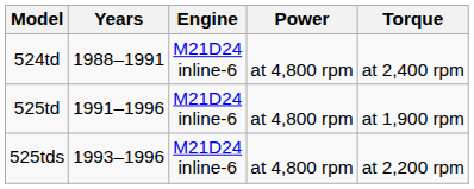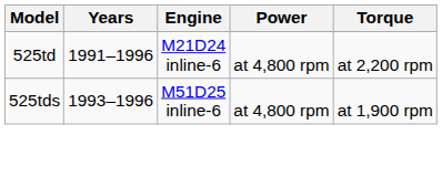 <table class="wikitable sortable" style="text-align: center;">
 <tr style="vertical-align:middle;">
 <th>Model</th>
 <th>Years</th>
 <th>Engine</th>
 <th>Power</th>
 <th>Torque</th>
 </tr>
 <tr>
-<td>524td</td>
-<td>1988–1991</td>
-<td><a href='#'>M21D24</a> <br> inline-6</td>
-<td> <br> at 4,800 rpm</td>
-<td> <br> at 2,400 rpm</td>
-</tr>
-<tr>
 <td>525td</td>
 <td>1991–1996</td>
 <td><a href='#'>M21D24</a> <br> inline-6</td>
 <td> <br> at 4,800 rpm</td>
-<td> <br> at 1,900 rpm</td>
+<td> <br> at 2,200 rpm</td>
 </tr>
 <tr>
 <td>525tds</td>
 <td>1993–1996</td>
-<td><a href='#'>M21D24</a> <br> inline-6</td>
+<td><a href='#'>M51D25</a> <br> inline-6</td>
 <td> <br> at 4,800 rpm</td>
-<td> <br> at 2,200 rpm</td>
+<td> <br> at 1,900 rpm</td>
 </tr>
 </table>
